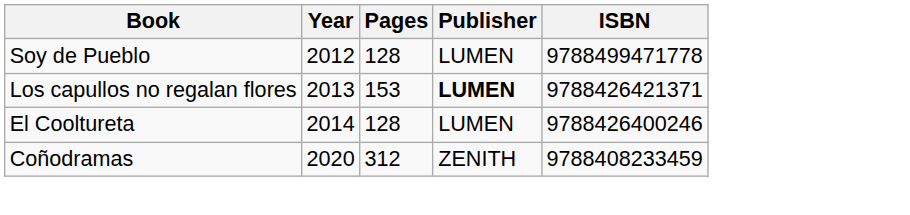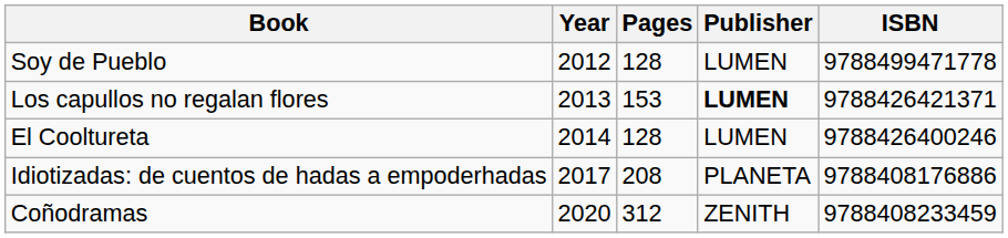 <table class="wikitable">
 <tr>
 <th>Book</th>
 <th>Year</th>
 <th>Pages</th>
 <th>Publisher</th>
 <th>ISBN</th>
 </tr>
 <tr>
 <td>Soy de Pueblo</td>
 <td>2012</td>
 <td>128</td>
 <td>LUMEN</td>
 <td>9788499471778</td>
 </tr>
 <tr>
 <td>Los capullos no regalan flores</td>
 <td>2013</td>
 <td>153</td>
 <td><strong>LUMEN</strong></td>
 <td>9788426421371</td>
 </tr>
 <tr>
 <td>El Cooltureta</td>
 <td>2014</td>
 <td>128</td>
 <td>LUMEN</td>
 <td>9788426400246</td>
 </tr>
 <tr>
+<td>Idiotizadas: de cuentos de hadas a empoderhadas</td>
+<td>2017</td>
+<td>208</td>
+<td>PLANETA</td>
+<td>9788408176886</td>
+</tr>
+<tr>
 <td>Coñodramas</td>
 <td>2020</td>
 <td>312</td>
 <td>ZENITH</td>
 <td>9788408233459</td>
 </tr>
 </table>
